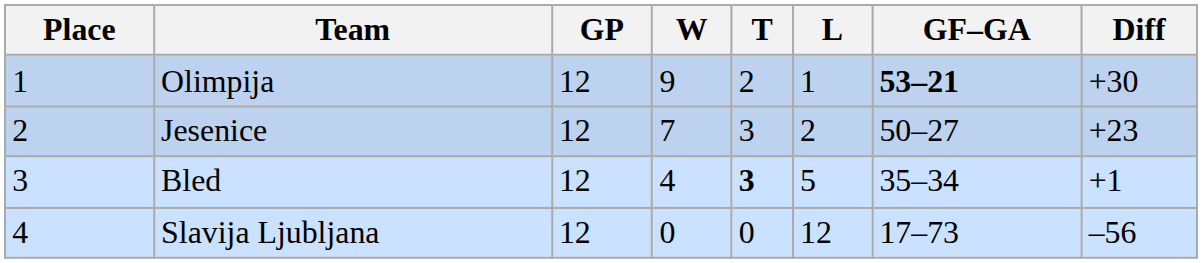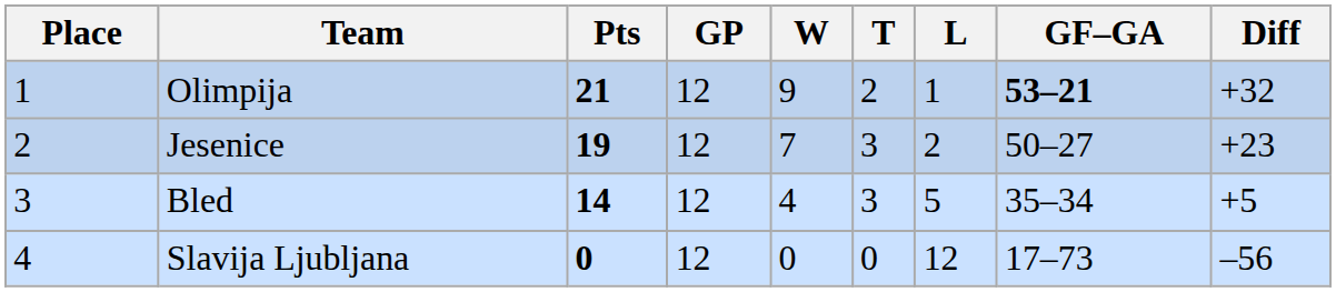 <table class="wikitable" width="600px">
 <tr style="background-color:#c0c0c0;">
 <th>Place</th>
 <th>Team</th>
+<th>Pts</th>
 <th>GP</th>
 <th>W</th>
 <th>T</th>
 <th>L</th>
 <th>GF–GA</th>
 <th>Diff</th>
 </tr>
 <tr bgcolor="#BCD2EE">
 <td>1</td>
 <td>Olimpija</td>
+<td><strong>21</strong></td>
 <td>12</td>
 <td>9</td>
 <td>2</td>
 <td>1</td>
 <td><strong>53–21</strong></td>
-<td>+30</td>
+<td>+32</td>
 </tr>
 <tr bgcolor="#BCD2EE">
 <td>2</td>
 <td>Jesenice</td>
+<td><strong>19</strong></td>
 <td>12</td>
 <td>7</td>
 <td>3</td>
 <td>2</td>
 <td>50–27</td>
 <td>+23</td>
 </tr>
 <tr bgcolor="#CAE1FF">
 <td>3</td>
 <td>Bled</td>
+<td><strong>14</strong></td>
 <td>12</td>
 <td>4</td>
-<td><strong>3</strong></td>
+<td>3</td>
 <td>5</td>
 <td>35–34</td>
-<td>+1</td>
+<td>+5</td>
 </tr>
 <tr bgcolor="#CAE1FF">
 <td>4</td>
 <td>Slavija Ljubljana</td>
+<td><strong>0</strong></td>
 <td>12</td>
 <td>0</td>
 <td>0</td>
 <td>12</td>
 <td>17–73</td>
 <td>–56</td>
 </tr>
 </table>
